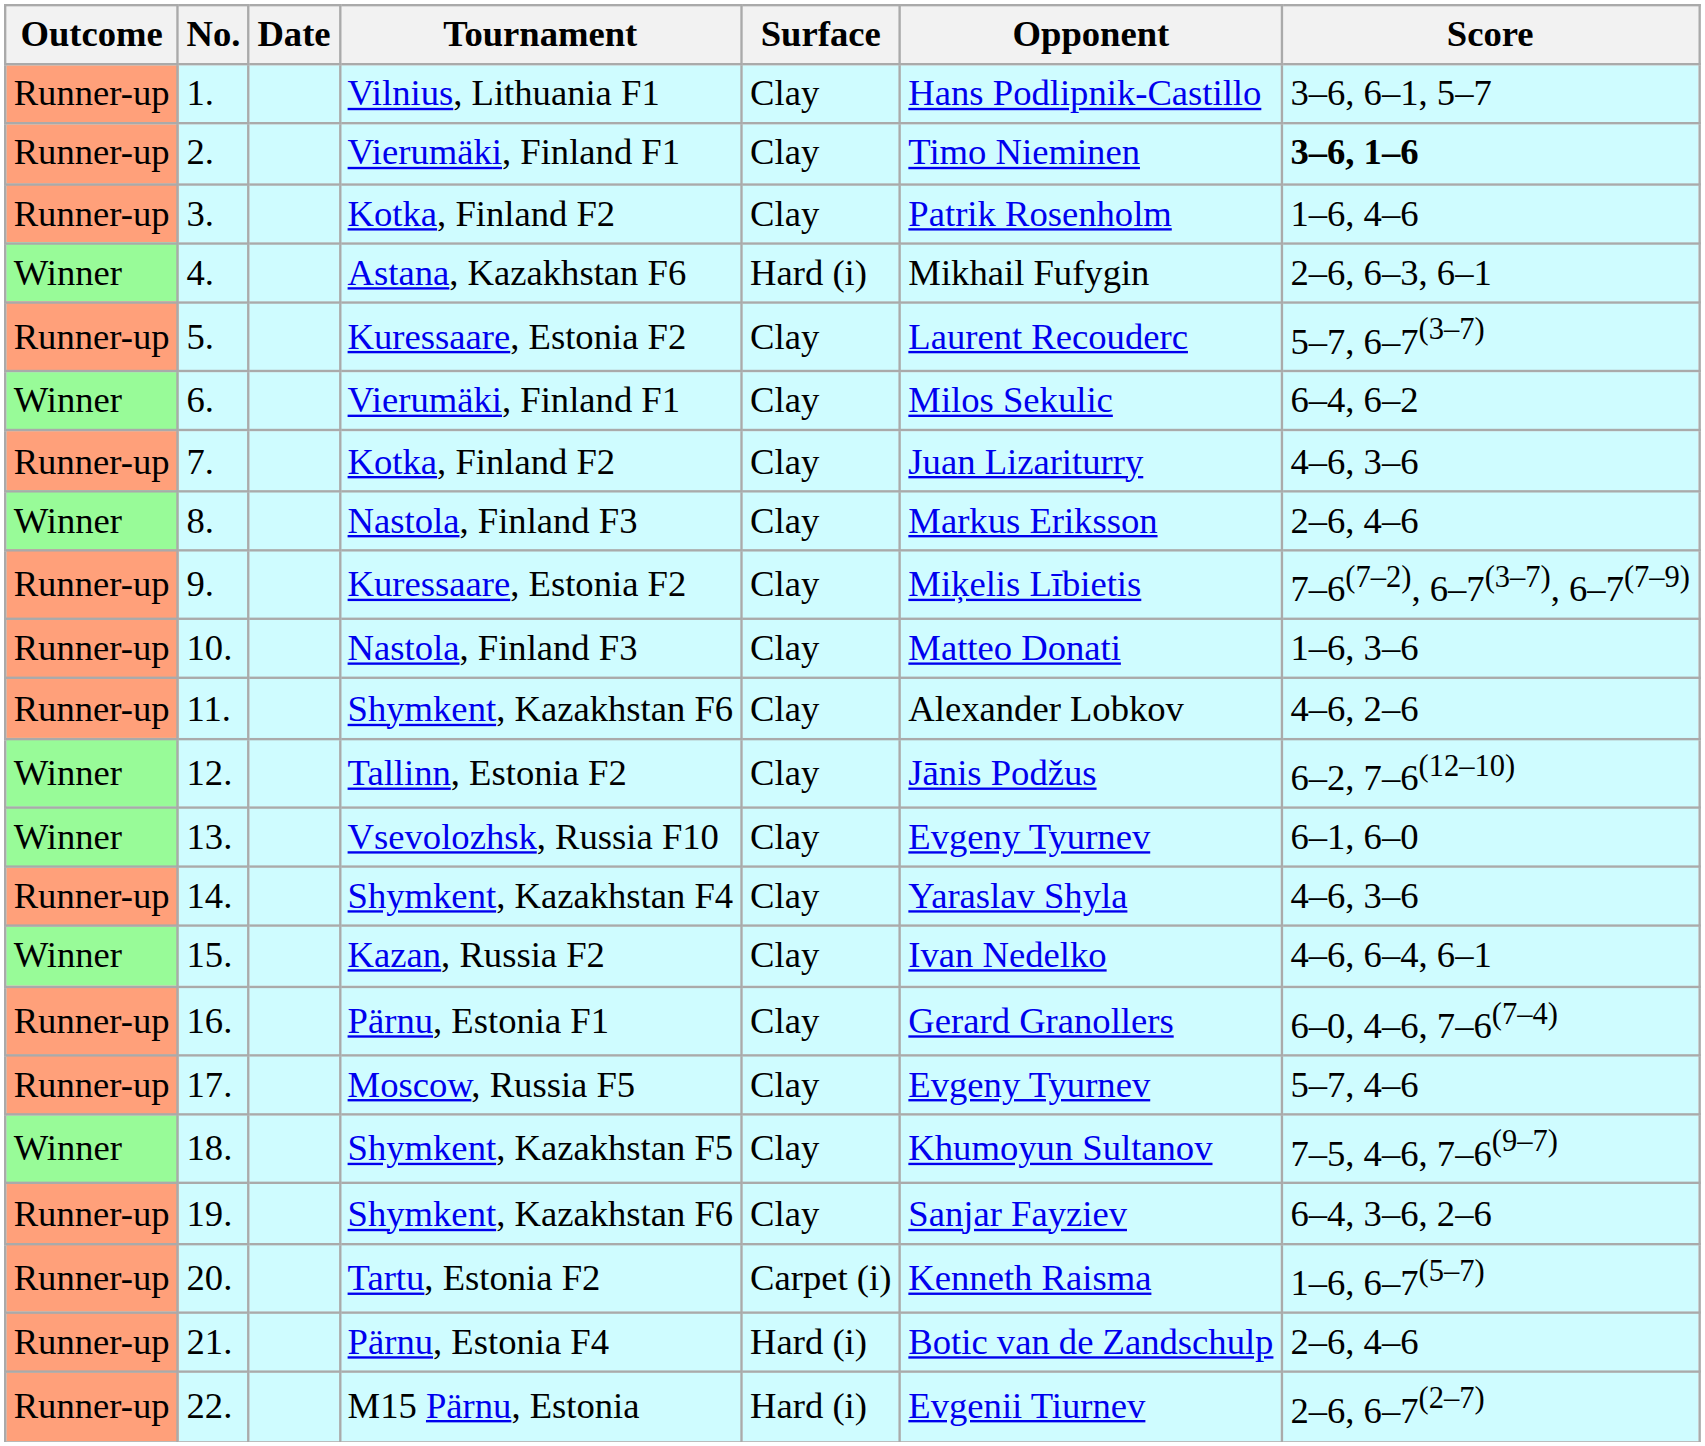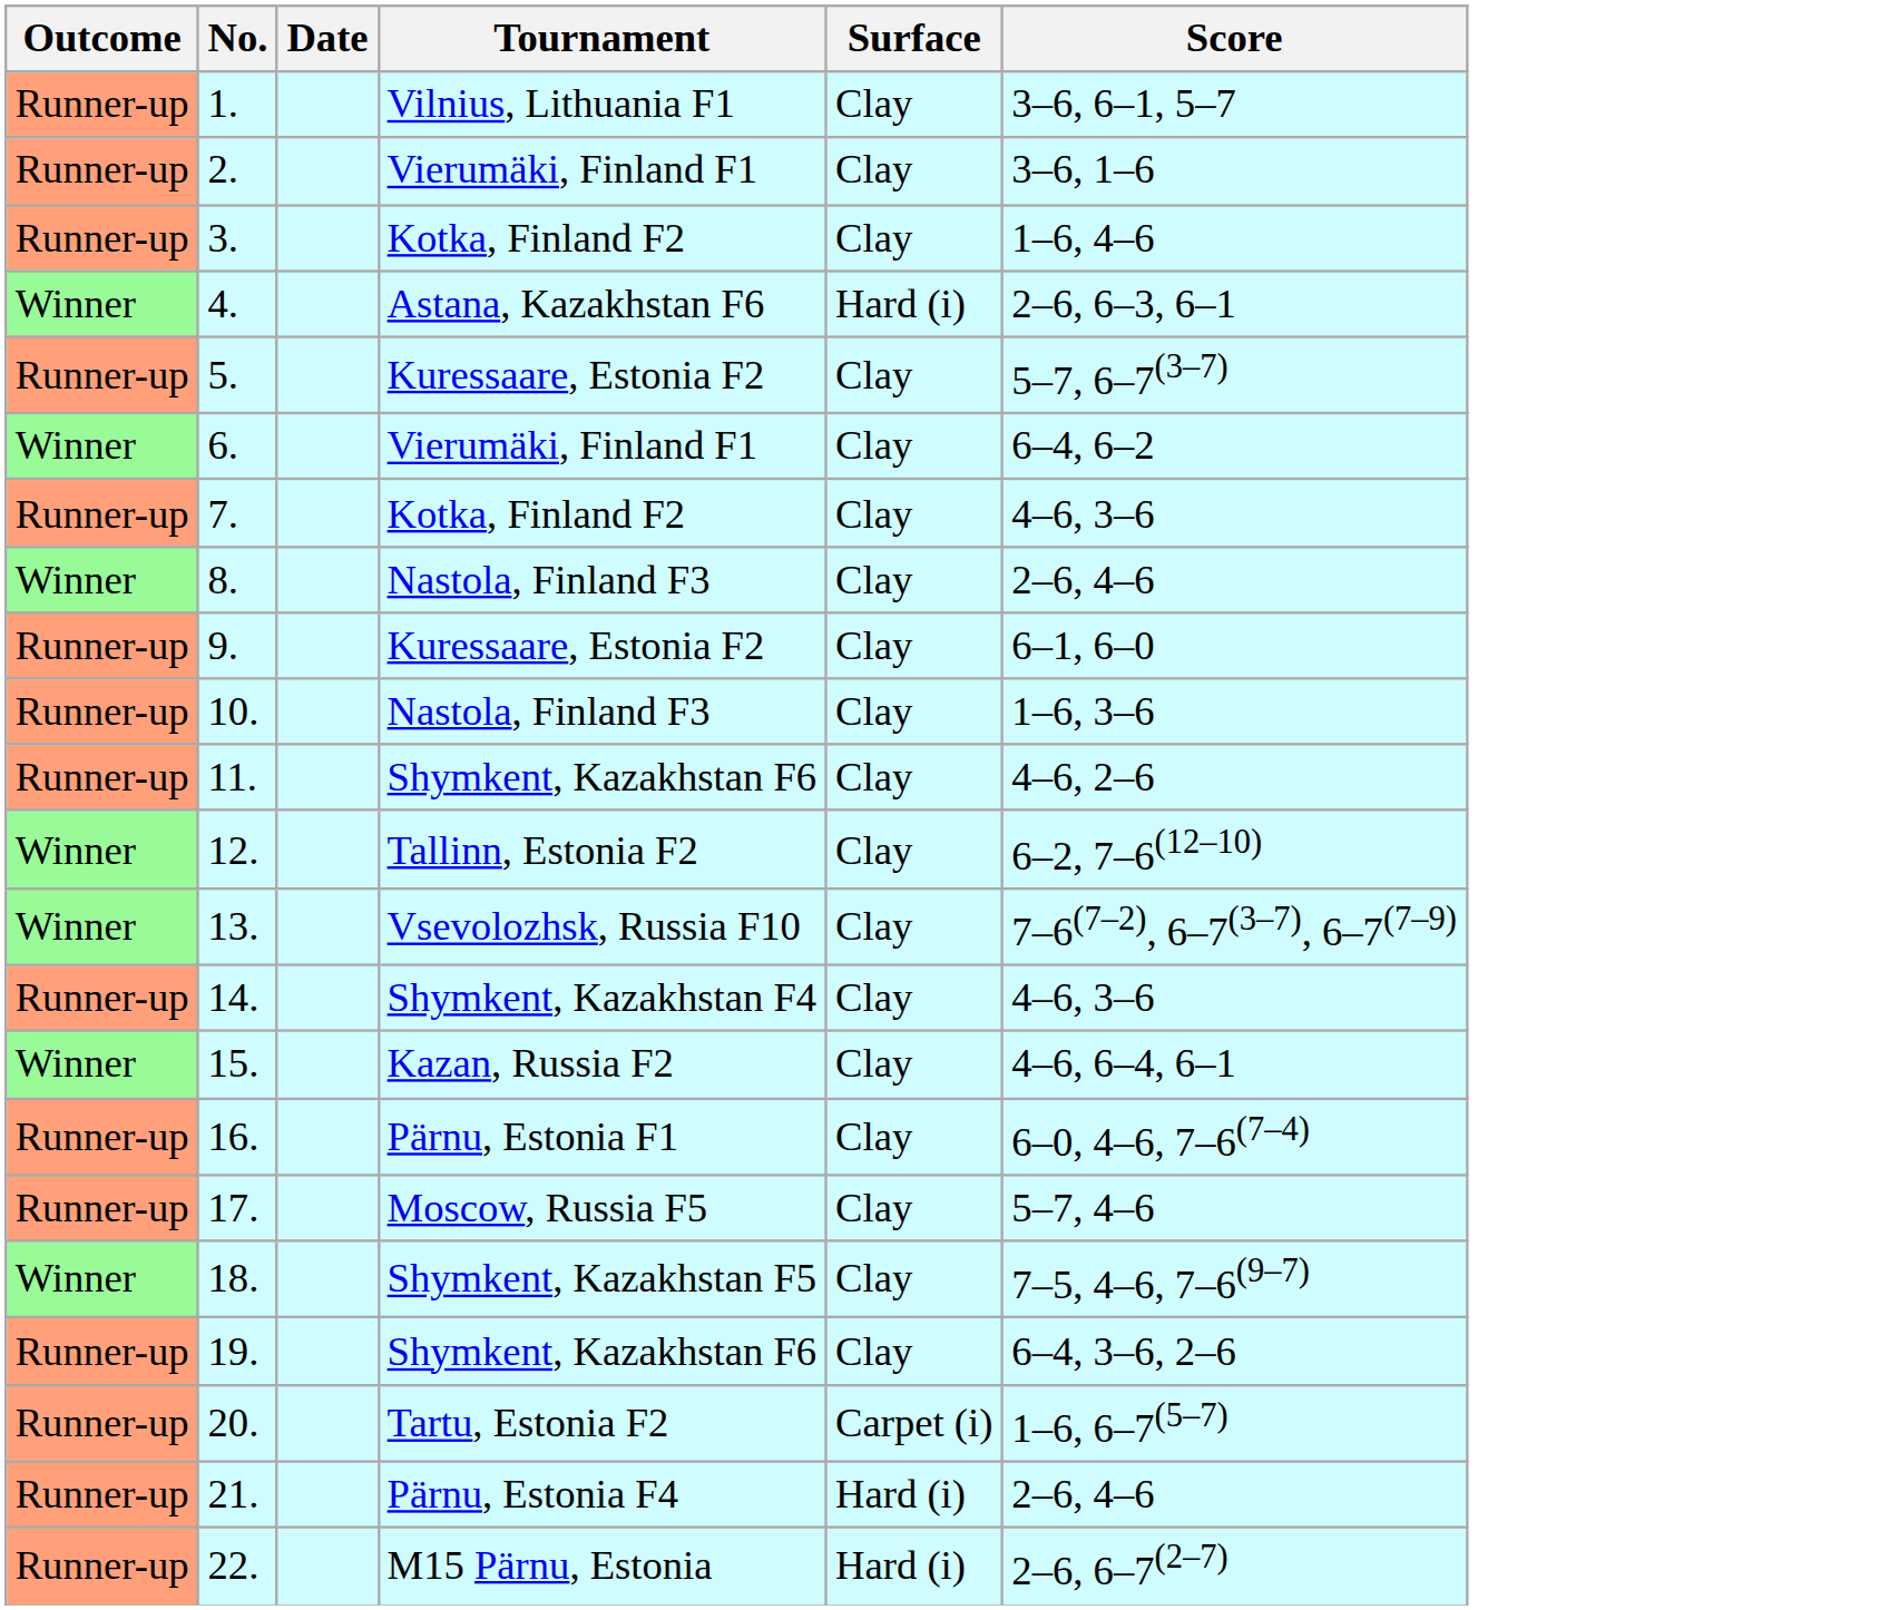 <table class="sortable wikitable" style=font-size:97%>
 <tr>
 <th>Outcome</th>
 <th>No.</th>
 <th>Date</th>
 <th>Tournament</th>
 <th>Surface</th>
-<th>Opponent</th>
 <th>Score</th>
 </tr>
 <tr style="background:#cffcff;">
 <td bgcolor=FFA07A>Runner-up</td>
 <td>1.</td>
 <td></td>
 <td> <a href='#'>Vilnius</a>, Lithuania F1</td>
 <td>Clay</td>
-<td> <a href='#'>Hans Podlipnik-Castillo</a></td>
 <td>3–6, 6–1, 5–7</td>
 </tr>
 <tr style="background:#cffcff;">
 <td bgcolor=FFA07A>Runner-up</td>
 <td>2.</td>
 <td></td>
 <td> <a href='#'>Vierumäki</a>, Finland F1</td>
 <td>Clay</td>
-<td> <a href='#'>Timo Nieminen</a></td>
-<td><strong>3–6, 1–6</strong></td>
+<td>3–6, 1–6</td>
 </tr>
 <tr style="background:#cffcff;">
 <td bgcolor=FFA07A>Runner-up</td>
 <td>3.</td>
 <td></td>
 <td> <a href='#'>Kotka</a>, Finland F2</td>
 <td>Clay</td>
-<td> <a href='#'>Patrik Rosenholm</a></td>
 <td>1–6, 4–6</td>
 </tr>
 <tr style="background:#cffcff;">
 <td bgcolor=98FB98>Winner</td>
 <td>4.</td>
 <td></td>
 <td> <a href='#'>Astana</a>, Kazakhstan F6</td>
 <td>Hard (i)</td>
-<td> Mikhail Fufygin</td>
 <td>2–6, 6–3, 6–1</td>
 </tr>
 <tr style="background:#cffcff;">
 <td bgcolor=FFA07A>Runner-up</td>
 <td>5.</td>
 <td></td>
 <td> <a href='#'>Kuressaare</a>, Estonia F2</td>
 <td>Clay</td>
-<td> <a href='#'>Laurent Recouderc</a></td>
 <td>5–7, 6–7<sup>(3–7)</sup></td>
 </tr>
 <tr style="background:#cffcff;">
 <td bgcolor=98FB98>Winner</td>
 <td>6.</td>
 <td></td>
 <td> <a href='#'>Vierumäki</a>, Finland F1</td>
 <td>Clay</td>
-<td> <a href='#'>Milos Sekulic</a></td>
 <td>6–4, 6–2</td>
 </tr>
 <tr style="background:#cffcff;">
 <td bgcolor=FFA07A>Runner-up</td>
 <td>7.</td>
 <td></td>
 <td> <a href='#'>Kotka</a>, Finland F2</td>
 <td>Clay</td>
-<td> <a href='#'>Juan Lizariturry</a></td>
 <td>4–6, 3–6</td>
 </tr>
 <tr style="background:#cffcff;">
 <td bgcolor=98FB98>Winner</td>
 <td>8.</td>
 <td></td>
 <td> <a href='#'>Nastola</a>, Finland F3</td>
 <td>Clay</td>
-<td> <a href='#'>Markus Eriksson</a></td>
 <td>2–6, 4–6</td>
 </tr>
 <tr style="background:#cffcff;">
 <td bgcolor=FFA07A>Runner-up</td>
 <td>9.</td>
 <td></td>
 <td> <a href='#'>Kuressaare</a>, Estonia F2</td>
 <td>Clay</td>
-<td> <a href='#'>Miķelis Lībietis</a></td>
-<td>7–6<sup>(7–2)</sup>, 6–7<sup>(3–7)</sup>, 6–7<sup>(7–9)</sup></td>
+<td>6–1, 6–0</td>
 </tr>
 <tr style="background:#cffcff;">
 <td bgcolor=FFA07A>Runner-up</td>
 <td>10.</td>
 <td></td>
 <td> <a href='#'>Nastola</a>, Finland F3</td>
 <td>Clay</td>
-<td> <a href='#'>Matteo Donati</a></td>
 <td>1–6, 3–6</td>
 </tr>
 <tr style="background:#cffcff;">
 <td bgcolor=FFA07A>Runner-up</td>
 <td>11.</td>
 <td></td>
 <td> <a href='#'>Shymkent</a>, Kazakhstan F6</td>
 <td>Clay</td>
-<td> Alexander Lobkov</td>
 <td>4–6, 2–6</td>
 </tr>
 <tr style="background:#cffcff;">
 <td bgcolor=98FB98>Winner</td>
 <td>12.</td>
 <td></td>
 <td> <a href='#'>Tallinn</a>, Estonia F2</td>
 <td>Clay</td>
-<td> <a href='#'>Jānis Podžus</a></td>
 <td>6–2, 7–6<sup>(12–10)</sup></td>
 </tr>
 <tr style="background:#cffcff;">
 <td bgcolor=98FB98>Winner</td>
 <td>13.</td>
 <td></td>
 <td> <a href='#'>Vsevolozhsk</a>, Russia F10</td>
 <td>Clay</td>
-<td> <a href='#'>Evgeny Tyurnev</a></td>
-<td>6–1, 6–0</td>
+<td>7–6<sup>(7–2)</sup>, 6–7<sup>(3–7)</sup>, 6–7<sup>(7–9)</sup></td>
 </tr>
 <tr style="background:#cffcff;">
 <td bgcolor=FFA07A>Runner-up</td>
 <td>14.</td>
 <td></td>
 <td> <a href='#'>Shymkent</a>, Kazakhstan F4</td>
 <td>Clay</td>
-<td> <a href='#'>Yaraslav Shyla</a></td>
 <td>4–6, 3–6</td>
 </tr>
 <tr style="background:#cffcff;">
 <td bgcolor=98FB98>Winner</td>
 <td>15.</td>
 <td></td>
 <td> <a href='#'>Kazan</a>, Russia F2</td>
 <td>Clay</td>
-<td> <a href='#'>Ivan Nedelko</a></td>
 <td>4–6, 6–4, 6–1</td>
 </tr>
 <tr style="background:#cffcff;">
 <td bgcolor=FFA07A>Runner-up</td>
 <td>16.</td>
 <td></td>
 <td> <a href='#'>Pärnu</a>, Estonia F1</td>
 <td>Clay</td>
-<td> <a href='#'>Gerard Granollers</a></td>
 <td>6–0, 4–6, 7–6<sup>(7–4)</sup></td>
 </tr>
 <tr style="background:#cffcff;">
 <td bgcolor=FFA07A>Runner-up</td>
 <td>17.</td>
 <td></td>
 <td> <a href='#'>Moscow</a>, Russia F5</td>
 <td>Clay</td>
-<td> <a href='#'>Evgeny Tyurnev</a></td>
 <td>5–7, 4–6</td>
 </tr>
 <tr style="background:#cffcff;">
 <td bgcolor=98FB98>Winner</td>
 <td>18.</td>
 <td></td>
 <td> <a href='#'>Shymkent</a>, Kazakhstan F5</td>
 <td>Clay</td>
-<td> <a href='#'>Khumoyun Sultanov</a></td>
 <td>7–5, 4–6, 7–6<sup>(9–7)</sup></td>
 </tr>
 <tr style="background:#cffcff;">
 <td bgcolor=FFA07A>Runner-up</td>
 <td>19.</td>
 <td></td>
 <td> <a href='#'>Shymkent</a>, Kazakhstan F6</td>
 <td>Clay</td>
-<td> <a href='#'>Sanjar Fayziev</a></td>
 <td>6–4, 3–6, 2–6</td>
 </tr>
 <tr style="background:#cffcff;">
 <td bgcolor=FFA07A>Runner-up</td>
 <td>20.</td>
 <td></td>
 <td> <a href='#'>Tartu</a>, Estonia F2</td>
 <td>Carpet (i)</td>
-<td> <a href='#'>Kenneth Raisma</a></td>
 <td>1–6, 6–7<sup>(5–7)</sup></td>
 </tr>
 <tr style="background:#cffcff;">
 <td bgcolor=FFA07A>Runner-up</td>
 <td>21.</td>
 <td></td>
 <td> <a href='#'>Pärnu</a>, Estonia F4</td>
 <td>Hard (i)</td>
-<td> <a href='#'>Botic van de Zandschulp</a></td>
 <td>2–6, 4–6</td>
 </tr>
 <tr style="background:#cffcff;">
 <td bgcolor=FFA07A>Runner-up</td>
 <td>22.</td>
 <td></td>
 <td> M15 <a href='#'>Pärnu</a>, Estonia</td>
 <td>Hard (i)</td>
-<td> <a href='#'>Evgenii Tiurnev</a></td>
 <td>2–6, 6–7<sup>(2–7)</sup></td>
 </tr>
 </table>
